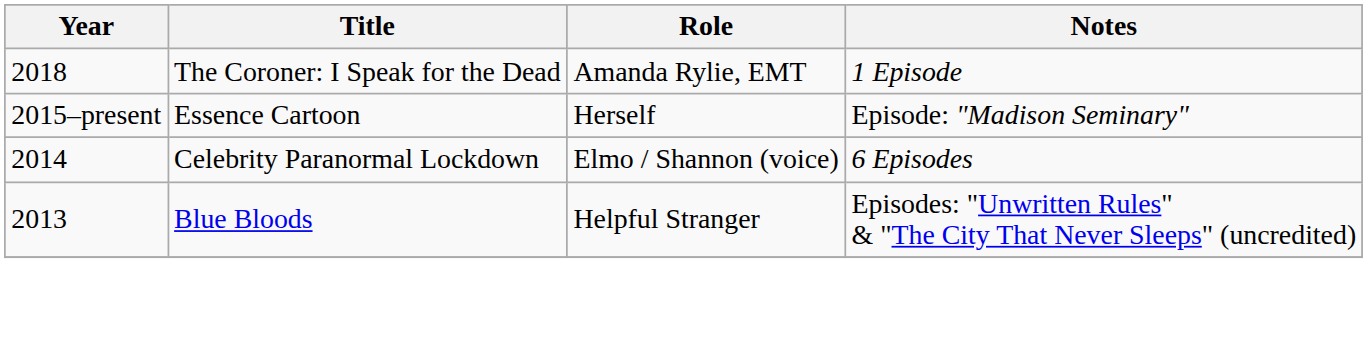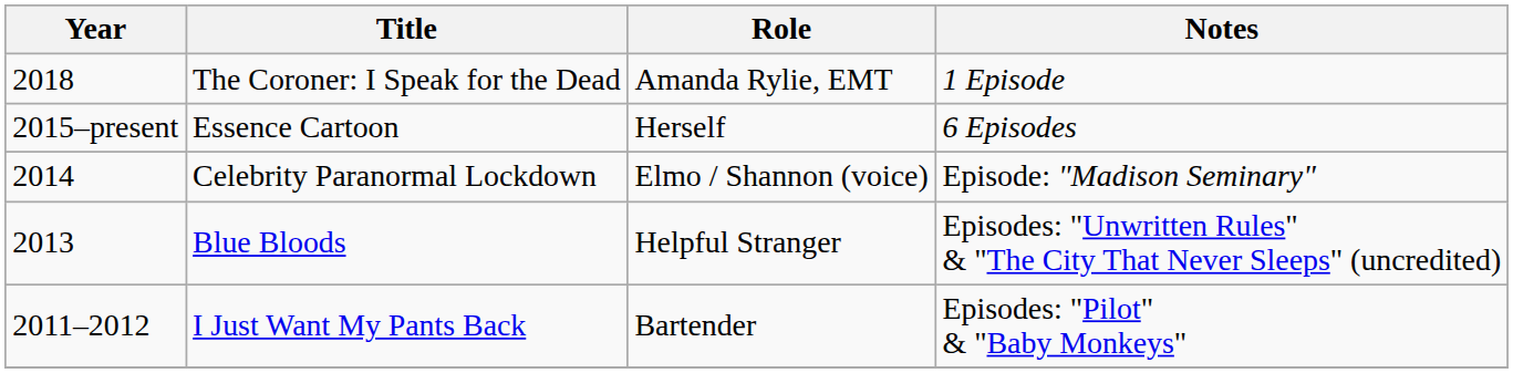 <table class="wikitable">
 <tr>
 <th>Year</th>
 <th>Title</th>
 <th>Role</th>
 <th>Notes</th>
 </tr>
 <tr>
 <td>2018</td>
 <td>The Coroner: I Speak for the Dead</td>
 <td>Amanda Rylie, EMT</td>
 <td><em>1 Episode</em></td>
 </tr>
 <tr>
 <td>2015–present</td>
 <td>Essence Cartoon</td>
 <td>Herself</td>
-<td>Episode: <em>"Madison Seminary"</em></td>
+<td><em>6 Episodes</em></td>
 </tr>
 <tr>
 <td>2014</td>
 <td>Celebrity Paranormal Lockdown</td>
 <td>Elmo / Shannon (voice)</td>
-<td><em>6 Episodes</em></td>
+<td>Episode: <em>"Madison Seminary"</em></td>
 </tr>
 <tr>
 <td>2013</td>
 <td><a href='#'>Blue Bloods</a></td>
 <td>Helpful Stranger</td>
 <td>Episodes: "<a href='#'>Unwritten Rules</a>"<br>& "<a href='#'>The City That Never Sleeps</a>" (uncredited)</td>
 </tr>
 <tr>
+<td>2011–2012</td>
+<td><a href='#'>I Just Want My Pants Back</a></td>
+<td>Bartender</td>
+<td>Episodes: "<a href='#'>Pilot</a>"<br>& "<a href='#'>Baby Monkeys</a>"</td>
+</tr>
+<tr>
 </tr>
 </table>
